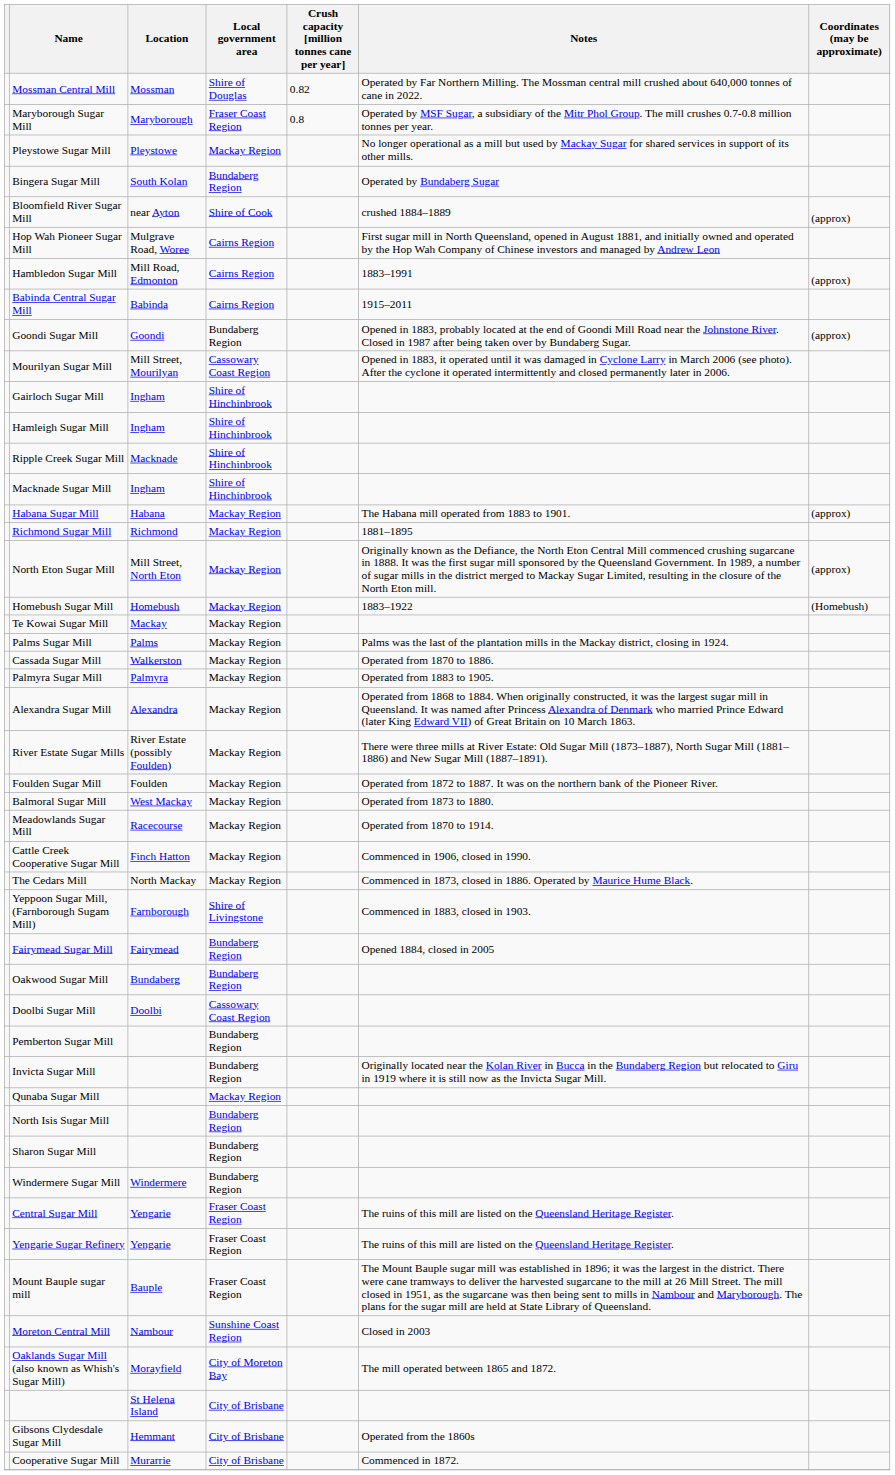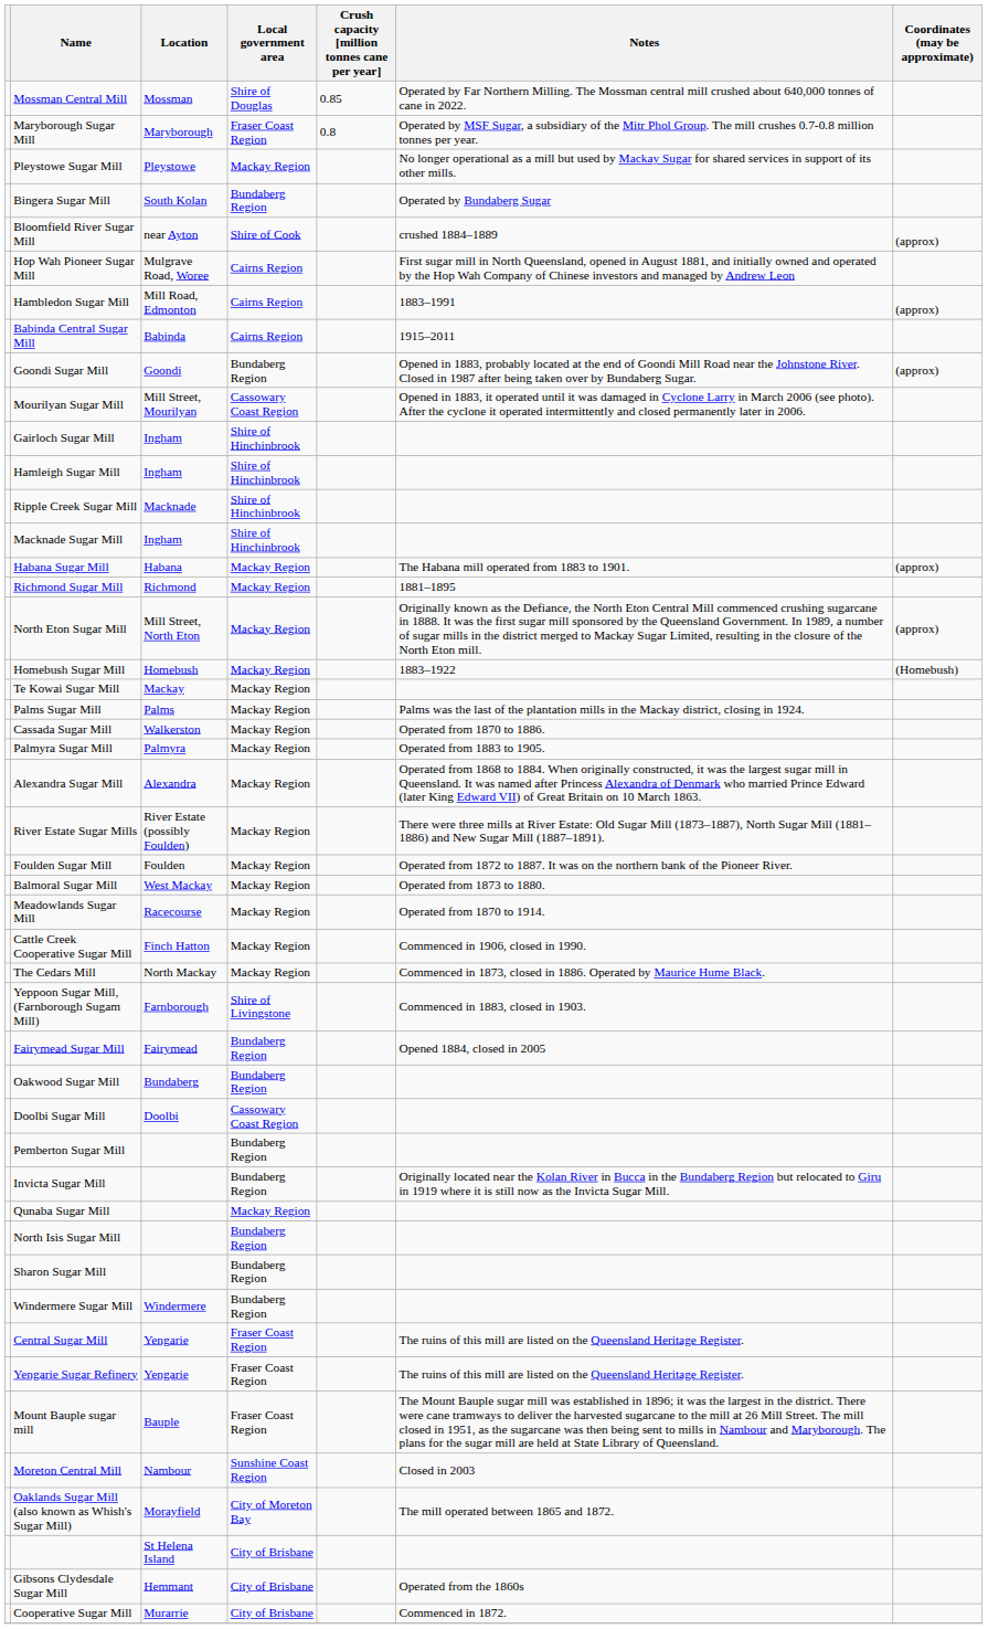 <table class="wikitable sortable">
 <tr>
 <th></th>
 <th scope="col">Name</th>
 <th scope="col">Location</th>
 <th scope="col">Local government area</th>
 <th scope="col">Crush capacity<br>[million tonnes cane per year]</th>
 <th scope="col" class="unsortable">Notes</th>
 <th scope="col">Coordinates<br>(may be approximate)</th>
 </tr>
 <tr>
 <td></td>
 <td><a href='#'>Mossman Central Mill</a></td>
 <td><a href='#'>Mossman</a></td>
 <td><a href='#'>Shire of Douglas</a></td>
-<td>0.82</td>
+<td>0.85</td>
 <td>Operated by Far Northern Milling. The Mossman central mill crushed about 640,000 tonnes of cane in 2022.</td>
 <td></td>
 </tr>
 <tr>
 <td></td>
 <td>Maryborough Sugar Mill</td>
 <td><a href='#'>Maryborough</a></td>
 <td><a href='#'>Fraser Coast Region</a></td>
 <td>0.8</td>
 <td>Operated by <a href='#'>MSF Sugar</a>, a subsidiary of the <a href='#'>Mitr Phol Group</a>. The mill crushes 0.7-0.8 million tonnes per year.</td>
 <td></td>
 </tr>
 <tr>
 <td></td>
 <td>Pleystowe Sugar Mill</td>
 <td><a href='#'>Pleystowe</a></td>
 <td><a href='#'>Mackay Region</a></td>
 <td></td>
 <td>No longer operational as a mill but used by <a href='#'>Mackay Sugar</a> for shared services in support of its other mills.</td>
 <td></td>
 </tr>
 <tr>
 <td></td>
 <td>Bingera Sugar Mill</td>
 <td><a href='#'>South Kolan</a></td>
 <td><a href='#'>Bundaberg Region</a></td>
 <td></td>
 <td>Operated by <a href='#'>Bundaberg Sugar</a></td>
 <td></td>
 </tr>
 <tr>
 <td></td>
 <td>Bloomfield River Sugar Mill</td>
 <td>near <a href='#'>Ayton</a></td>
 <td><a href='#'>Shire of Cook</a></td>
 <td></td>
 <td>crushed 1884–1889</td>
 <td><br>(approx)</td>
 </tr>
 <tr>
 <td></td>
 <td>Hop Wah Pioneer Sugar Mill</td>
 <td>Mulgrave Road, <a href='#'>Woree</a></td>
 <td><a href='#'>Cairns Region</a></td>
 <td></td>
 <td>First sugar mill in North Queensland, opened in August 1881, and initially owned and operated by the Hop Wah Company of Chinese investors and managed by <a href='#'>Andrew Leon</a></td>
 <td></td>
 </tr>
 <tr>
 <td></td>
 <td>Hambledon Sugar Mill</td>
 <td>Mill Road, <a href='#'>Edmonton</a></td>
 <td><a href='#'>Cairns Region</a></td>
 <td></td>
 <td>1883–1991</td>
 <td><br>(approx)</td>
 </tr>
 <tr>
 <td></td>
 <td><a href='#'>Babinda Central Sugar Mill</a></td>
 <td><a href='#'>Babinda</a></td>
 <td><a href='#'>Cairns Region</a></td>
 <td></td>
 <td>1915–2011</td>
 <td></td>
 </tr>
 <tr>
 <td></td>
 <td>Goondi Sugar Mill</td>
 <td><a href='#'>Goondi</a></td>
 <td>Bundaberg Region</td>
 <td></td>
 <td>Opened in 1883, probably located at the end of Goondi Mill Road near the <a href='#'>Johnstone River</a>. Closed in 1987 after being taken over by Bundaberg Sugar.</td>
 <td> (approx)</td>
 </tr>
 <tr>
 <td></td>
 <td>Mourilyan Sugar Mill</td>
 <td>Mill Street, <a href='#'>Mourilyan</a></td>
 <td><a href='#'>Cassowary Coast Region</a></td>
 <td></td>
 <td>Opened in 1883, it operated until it was damaged in <a href='#'>Cyclone Larry</a> in March 2006 (see photo). After the cyclone it operated intermittently and closed permanently later in 2006.</td>
 <td></td>
 </tr>
 <tr>
 <td></td>
 <td>Gairloch Sugar Mill</td>
 <td><a href='#'>Ingham</a></td>
 <td><a href='#'>Shire of Hinchinbrook</a></td>
 <td></td>
 <td></td>
 <td></td>
 </tr>
 <tr>
 <td></td>
 <td>Hamleigh Sugar Mill</td>
 <td><a href='#'>Ingham</a></td>
 <td><a href='#'>Shire of Hinchinbrook</a></td>
 <td></td>
 <td></td>
 <td></td>
 </tr>
 <tr>
 <td></td>
 <td>Ripple Creek Sugar Mill</td>
 <td><a href='#'>Macknade</a></td>
 <td><a href='#'>Shire of Hinchinbrook</a></td>
 <td></td>
 <td></td>
 <td></td>
 </tr>
 <tr>
 <td></td>
 <td>Macknade Sugar Mill</td>
 <td><a href='#'>Ingham</a></td>
 <td><a href='#'>Shire of Hinchinbrook</a></td>
 <td></td>
 <td></td>
 <td></td>
 </tr>
 <tr>
 <td></td>
 <td><a href='#'>Habana Sugar Mill</a></td>
 <td><a href='#'>Habana</a></td>
 <td><a href='#'>Mackay Region</a></td>
 <td></td>
 <td>The Habana mill operated from 1883 to 1901.</td>
 <td> (approx)</td>
 </tr>
 <tr>
 <td></td>
 <td><a href='#'>Richmond Sugar Mill</a></td>
 <td><a href='#'>Richmond</a></td>
 <td><a href='#'>Mackay Region</a></td>
 <td></td>
 <td>1881–1895</td>
 <td></td>
 </tr>
 <tr>
 <td></td>
 <td>North Eton Sugar Mill</td>
 <td>Mill Street, <a href='#'>North Eton</a></td>
 <td><a href='#'>Mackay Region</a></td>
 <td></td>
 <td>Originally known as the Defiance, the North Eton Central Mill commenced crushing sugarcane in 1888. It was the first sugar mill sponsored by the Queensland Government. In 1989, a number of sugar mills in the district merged to Mackay Sugar Limited, resulting in the closure of the North Eton mill.</td>
 <td>(approx)</td>
 </tr>
 <tr>
 <td></td>
 <td>Homebush Sugar Mill</td>
 <td><a href='#'>Homebush</a></td>
 <td><a href='#'>Mackay Region</a></td>
 <td></td>
 <td>1883–1922</td>
 <td> (Homebush)</td>
 </tr>
 <tr>
 <td></td>
 <td>Te Kowai Sugar Mill</td>
 <td><a href='#'>Mackay</a></td>
 <td>Mackay Region</td>
 <td></td>
 <td></td>
 <td></td>
 </tr>
 <tr>
 <td></td>
 <td>Palms Sugar Mill</td>
 <td><a href='#'>Palms</a></td>
 <td>Mackay Region</td>
 <td></td>
 <td>Palms was the last of the plantation mills in the Mackay district, closing in 1924.</td>
 <td></td>
 </tr>
 <tr>
 <td></td>
 <td>Cassada Sugar Mill</td>
 <td><a href='#'>Walkerston</a></td>
 <td>Mackay Region</td>
 <td></td>
 <td>Operated from 1870 to 1886.</td>
 <td></td>
 </tr>
 <tr>
 <td></td>
 <td>Palmyra Sugar Mill</td>
 <td><a href='#'>Palmyra</a></td>
 <td>Mackay Region</td>
 <td></td>
 <td>Operated from 1883 to 1905.</td>
 <td></td>
 </tr>
 <tr>
 <td></td>
 <td>Alexandra Sugar Mill</td>
 <td><a href='#'>Alexandra</a></td>
 <td>Mackay Region</td>
 <td></td>
 <td>Operated from 1868 to 1884. When originally constructed, it was the largest sugar mill in Queensland. It was named after Princess <a href='#'>Alexandra of Denmark</a> who married Prince Edward (later King <a href='#'>Edward VII</a>) of Great Britain on 10 March 1863.</td>
 <td></td>
 </tr>
 <tr>
 <td></td>
 <td>River Estate Sugar Mills</td>
 <td>River Estate<br>(possibly <a href='#'>Foulden</a>)</td>
 <td>Mackay Region</td>
 <td></td>
 <td>There were three mills at River Estate: Old Sugar Mill (1873–1887), North Sugar Mill (1881–1886) and New Sugar Mill (1887–1891).</td>
 <td></td>
 </tr>
 <tr>
 <td></td>
 <td>Foulden Sugar Mill</td>
 <td>Foulden</td>
 <td>Mackay Region</td>
 <td></td>
 <td>Operated from 1872 to 1887. It was on the northern bank of the Pioneer River.</td>
 <td></td>
 </tr>
 <tr>
 <td></td>
 <td>Balmoral Sugar Mill</td>
 <td><a href='#'>West Mackay</a></td>
 <td>Mackay Region</td>
 <td></td>
 <td>Operated from 1873 to 1880.</td>
 <td></td>
 </tr>
 <tr>
 <td></td>
 <td>Meadowlands Sugar Mill</td>
 <td><a href='#'>Racecourse</a></td>
 <td>Mackay Region</td>
 <td></td>
 <td>Operated from 1870 to 1914.</td>
 <td></td>
 </tr>
 <tr>
 <td></td>
 <td>Cattle Creek Cooperative Sugar Mill</td>
 <td><a href='#'>Finch Hatton</a></td>
 <td>Mackay Region</td>
 <td></td>
 <td>Commenced in 1906, closed in 1990.</td>
 <td></td>
 </tr>
 <tr>
 <td></td>
 <td>The Cedars Mill</td>
 <td>North Mackay</td>
 <td>Mackay Region</td>
 <td></td>
 <td>Commenced in 1873, closed in 1886. Operated by <a href='#'>Maurice Hume Black</a>.</td>
 <td></td>
 </tr>
 <tr>
 <td></td>
 <td>Yeppoon Sugar Mill, (Farnborough Sugam Mill)</td>
 <td><a href='#'>Farnborough</a></td>
 <td><a href='#'>Shire of Livingstone</a></td>
 <td></td>
 <td>Commenced in 1883, closed in 1903.</td>
 <td></td>
 </tr>
 <tr>
 <td></td>
 <td><a href='#'>Fairymead Sugar Mill</a></td>
 <td><a href='#'>Fairymead</a></td>
 <td><a href='#'>Bundaberg Region</a></td>
 <td></td>
 <td>Opened 1884, closed in 2005</td>
 <td></td>
 </tr>
 <tr>
 <td></td>
 <td>Oakwood Sugar Mill</td>
 <td><a href='#'>Bundaberg</a></td>
 <td><a href='#'>Bundaberg Region</a></td>
 <td></td>
 <td></td>
 <td></td>
 </tr>
 <tr>
 <td></td>
 <td>Doolbi Sugar Mill</td>
 <td><a href='#'>Doolbi</a></td>
 <td><a href='#'>Cassowary Coast Region</a></td>
 <td></td>
 <td></td>
 <td></td>
 </tr>
 <tr>
 <td></td>
 <td>Pemberton Sugar Mill</td>
 <td></td>
 <td>Bundaberg Region</td>
 <td></td>
 <td></td>
 <td></td>
 </tr>
 <tr>
 <td></td>
 <td>Invicta Sugar Mill</td>
 <td></td>
 <td>Bundaberg Region</td>
 <td></td>
 <td>Originally located near the <a href='#'>Kolan River</a> in <a href='#'>Bucca</a> in the <a href='#'>Bundaberg Region</a> but relocated to <a href='#'>Giru</a> in 1919 where it is still now as the Invicta Sugar Mill.</td>
 <td></td>
 </tr>
 <tr>
 <td></td>
 <td>Qunaba Sugar Mill</td>
 <td></td>
 <td><a href='#'>Mackay Region</a></td>
 <td></td>
 <td></td>
 <td></td>
 </tr>
 <tr>
 <td></td>
 <td>North Isis Sugar Mill</td>
 <td></td>
 <td><a href='#'>Bundaberg Region</a></td>
 <td></td>
 <td></td>
 <td></td>
 </tr>
 <tr>
 <td></td>
 <td>Sharon Sugar Mill</td>
 <td></td>
 <td>Bundaberg Region</td>
 <td></td>
 <td></td>
 <td></td>
 </tr>
 <tr>
 <td></td>
 <td>Windermere Sugar Mill</td>
 <td><a href='#'>Windermere</a></td>
 <td>Bundaberg Region</td>
 <td></td>
 <td></td>
 <td></td>
 </tr>
 <tr>
 <td></td>
 <td><a href='#'>Central Sugar Mill</a></td>
 <td><a href='#'>Yengarie</a></td>
 <td><a href='#'>Fraser Coast Region</a></td>
 <td></td>
 <td>The ruins of this mill are listed on the <a href='#'>Queensland Heritage Register</a>.</td>
 <td></td>
 </tr>
 <tr>
 <td></td>
 <td><a href='#'>Yengarie Sugar Refinery</a></td>
 <td><a href='#'>Yengarie</a></td>
 <td>Fraser Coast Region</td>
 <td></td>
 <td>The ruins of this mill are listed on the <a href='#'>Queensland Heritage Register</a>.</td>
 <td></td>
 </tr>
 <tr>
 <td></td>
 <td>Mount Bauple sugar mill</td>
 <td><a href='#'>Bauple</a></td>
 <td>Fraser Coast Region</td>
 <td></td>
 <td>The Mount Bauple sugar mill was established in 1896; it was the largest in the district. There were cane tramways to deliver the harvested sugarcane to the mill at 26 Mill Street. The mill closed in 1951, as the sugarcane was then being sent to mills in <a href='#'>Nambour</a> and <a href='#'>Maryborough</a>. The plans for the sugar mill are held at State Library of Queensland.</td>
 <td></td>
 </tr>
 <tr>
 <td></td>
 <td><a href='#'>Moreton Central Mill</a></td>
 <td><a href='#'>Nambour</a></td>
 <td><a href='#'>Sunshine Coast Region</a></td>
 <td></td>
 <td>Closed in 2003</td>
 <td></td>
 </tr>
 <tr>
 <td></td>
 <td><a href='#'>Oaklands Sugar Mill</a> (also known as Whish's Sugar Mill)</td>
 <td><a href='#'>Morayfield</a></td>
 <td><a href='#'>City of Moreton Bay</a></td>
 <td></td>
 <td>The mill operated between 1865 and 1872.</td>
 <td></td>
 </tr>
 <tr>
 <td></td>
 <td></td>
 <td><a href='#'>St Helena Island</a></td>
 <td><a href='#'>City of Brisbane</a></td>
 <td></td>
 <td></td>
 <td></td>
 </tr>
 <tr>
 <td></td>
 <td>Gibsons Clydesdale Sugar Mill</td>
 <td><a href='#'>Hemmant</a></td>
 <td><a href='#'>City of Brisbane</a></td>
 <td></td>
 <td>Operated from the 1860s</td>
 <td></td>
 </tr>
 <tr>
 <td></td>
 <td>Cooperative Sugar Mill</td>
 <td><a href='#'>Murarrie</a></td>
 <td><a href='#'>City of Brisbane</a></td>
 <td></td>
 <td>Commenced in 1872.</td>
 <td></td>
 </tr>
 <tr>
 </tr>
 </table>
